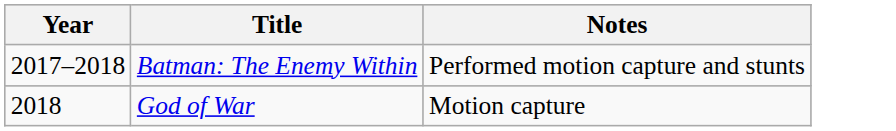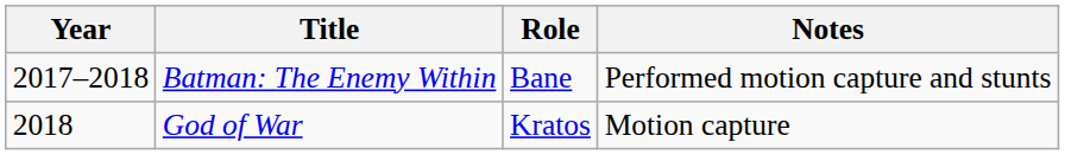 <table class="wikitable sortable">
 <tr>
 <th>Year</th>
 <th>Title</th>
+<th>Role</th>
 <th class="unsortable">Notes</th>
 </tr>
 <tr>
 <td>2017–2018</td>
 <td><em><a href='#'>Batman: The Enemy Within</a></em></td>
+<td><a href='#'>Bane</a></td>
 <td>Performed motion capture and stunts</td>
 </tr>
 <tr>
 <td>2018</td>
 <td><em><a href='#'>God of War</a></em></td>
+<td><a href='#'>Kratos</a></td>
 <td>Motion capture</td>
 </tr>
 </table>
